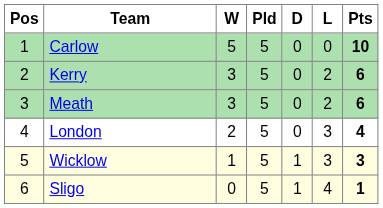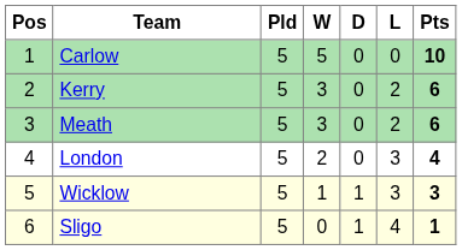 <table style="border-collapse:collapse" border="1" cellspacing="0" cellpadding="5">
 <tr>
 <th>Pos</th>
 <th width="165">Team</th>
+<th width="20">Pld</th>
 <th width="20">W</th>
-<th width="20">Pld</th>
 <th width="20">D</th>
 <th width="20">L</th>
 <th width="20">Pts</th>
 </tr>
 <tr align="center" style="background:#ACE1AF;">
 <td>1</td>
 <td style="text-align:left;"> <a href='#'>Carlow</a></td>
 <td>5</td>
 <td>5</td>
 <td>0</td>
 <td>0</td>
 <td><strong>10</strong></td>
 </tr>
 <tr align="center" style="background:#ACE1AF;">
 <td>2</td>
 <td style="text-align:left;"> <a href='#'>Kerry</a></td>
+<td>5</td>
 <td>3</td>
-<td>5</td>
 <td>0</td>
 <td>2</td>
 <td><strong>6</strong></td>
 </tr>
 <tr align="center" style="background:#ACE1AF;">
 <td>3</td>
 <td style="text-align:left;"> <a href='#'>Meath</a></td>
+<td>5</td>
 <td>3</td>
-<td>5</td>
 <td>0</td>
 <td>2</td>
 <td><strong>6</strong></td>
 </tr>
 <tr align="center">
 <td>4</td>
 <td style="text-align:left;"> <a href='#'>London</a></td>
+<td>5</td>
 <td>2</td>
-<td>5</td>
 <td>0</td>
 <td>3</td>
 <td><strong>4</strong></td>
 </tr>
 <tr align="center" style="background:#FFFFE0;">
 <td>5</td>
 <td style="text-align:left;"> <a href='#'>Wicklow</a></td>
+<td>5</td>
 <td>1</td>
-<td>5</td>
 <td>1</td>
 <td>3</td>
 <td><strong>3</strong></td>
 </tr>
 <tr align="center" style="background:#FFFFE0;">
 <td>6</td>
 <td style="text-align:left;"> <a href='#'>Sligo</a></td>
+<td>5</td>
 <td>0</td>
-<td>5</td>
 <td>1</td>
 <td>4</td>
 <td><strong>1</strong></td>
 </tr>
 </table>
